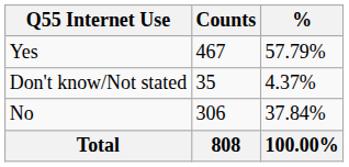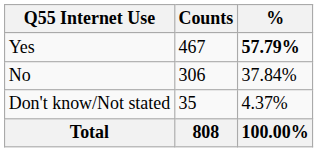 <table class="wikitable sortable">
 <tr>
 <th>Q55 Internet Use</th>
 <th>Counts</th>
 <th>%</th>
 </tr>
 <tr>
 <td>Yes</td>
 <td>467</td>
-<td>57.79%</td>
+<td><strong>57.79%</strong></td>
+</tr>
+<tr>
+<td>No</td>
+<td>306</td>
+<td>37.84%</td>
 </tr>
 <tr>
 <td>Don't know/Not stated</td>
 <td>35</td>
 <td>4.37%</td>
 </tr>
 <tr>
-<td>No</td>
-<td>306</td>
-<td>37.84%</td>
-</tr>
-<tr>
 <th>Total</th>
 <th>808</th>
 <th>100.00%</th>
 </tr>
 </table>
